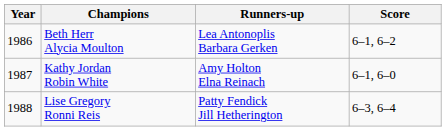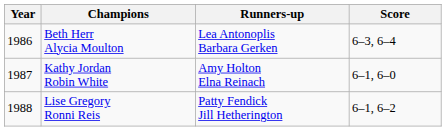 <table class="wikitable">
 <tr>
 <th style="width:40px">Year</th>
 <th style="width:190px">Champions</th>
 <th style="width:190px">Runners-up</th>
 <th style="width:110px" class="unsortable">Score</th>
 </tr>
 <tr>
 <td>1986</td>
 <td> <a href='#'>Beth Herr</a> <br>  <a href='#'>Alycia Moulton</a></td>
 <td> <a href='#'>Lea Antonoplis</a> <br>  <a href='#'>Barbara Gerken</a></td>
-<td>6–1, 6–2</td>
+<td>6–3, 6–4</td>
 </tr>
 <tr>
 <td>1987</td>
 <td> <a href='#'>Kathy Jordan</a> <br>  <a href='#'>Robin White</a></td>
 <td> <a href='#'>Amy Holton</a> <br>  <a href='#'>Elna Reinach</a></td>
 <td>6–1, 6–0</td>
 </tr>
 <tr>
 <td>1988</td>
 <td> <a href='#'>Lise Gregory</a> <br>  <a href='#'>Ronni Reis</a></td>
 <td> <a href='#'>Patty Fendick</a> <br>  <a href='#'>Jill Hetherington</a></td>
-<td>6–3, 6–4</td>
+<td>6–1, 6–2</td>
 </tr>
 </table>
